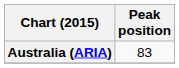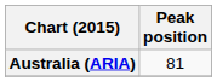 <table class="wikitable sortable plainrowheaders">
 <tr>
 <th scope="col">Chart (2015)</th>
 <th scope="col">Peak<br>position</th>
 </tr>
 <tr>
 <th scope="row">Australia (<a href='#'>ARIA</a>)</th>
-<td style="text-align:center">83</td>
+<td style="text-align:center">81</td>
 </tr>
 <tr>
 </tr>
 <tr>
 </tr>
 <tr>
 </tr>
 <tr>
 </tr>
 <tr>
 </tr>
 <tr>
 </tr>
 </table>
